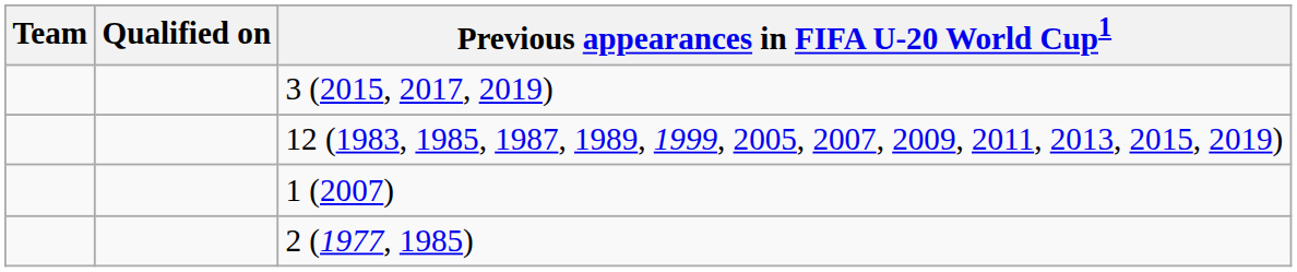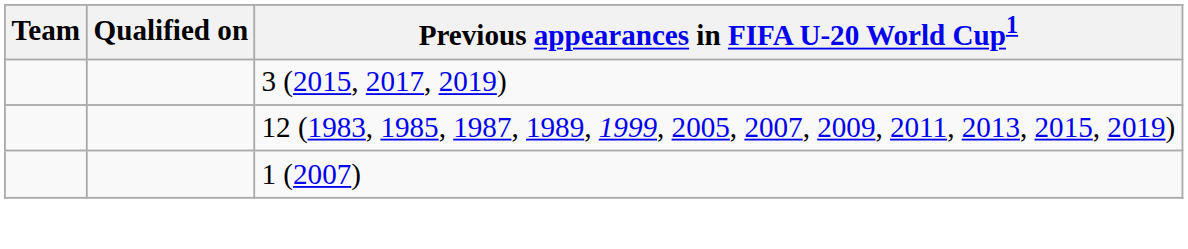 <table class="wikitable sortable">
 <tr>
 <th>Team</th>
 <th>Qualified on</th>
 <th data-sort-type="number">Previous <a href='#'>appearances</a> in <a href='#'>FIFA U-20 World Cup</a><sup><strong><a href='#'>1</a></strong></sup></th>
 </tr>
 <tr>
 <td></td>
 <td></td>
 <td>3 (<a href='#'>2015</a>, <a href='#'>2017</a>, <a href='#'>2019</a>)</td>
 </tr>
 <tr>
 <td></td>
 <td></td>
 <td>12 (<a href='#'>1983</a>, <a href='#'>1985</a>, <a href='#'>1987</a>, <a href='#'>1989</a>, <em><a href='#'>1999</a></em>, <a href='#'>2005</a>, <a href='#'>2007</a>, <a href='#'>2009</a>, <a href='#'>2011</a>, <a href='#'>2013</a>, <a href='#'>2015</a>, <a href='#'>2019</a>)</td>
 </tr>
 <tr>
 <td></td>
 <td></td>
 <td>1 (<a href='#'>2007</a>)</td>
 </tr>
-<tr>
-<td></td>
-<td></td>
-<td>2 (<em><a href='#'>1977</a></em>, <a href='#'>1985</a>)</td>
-</tr>
 </table>
